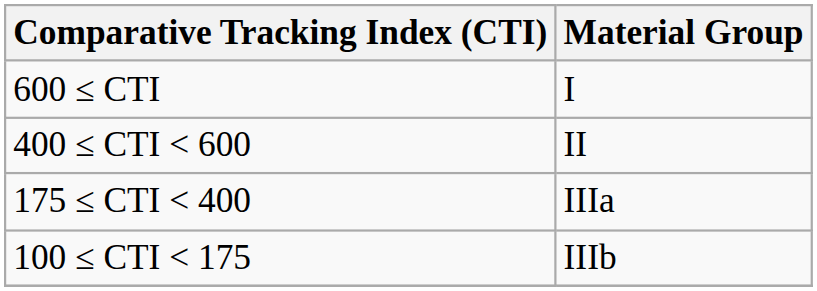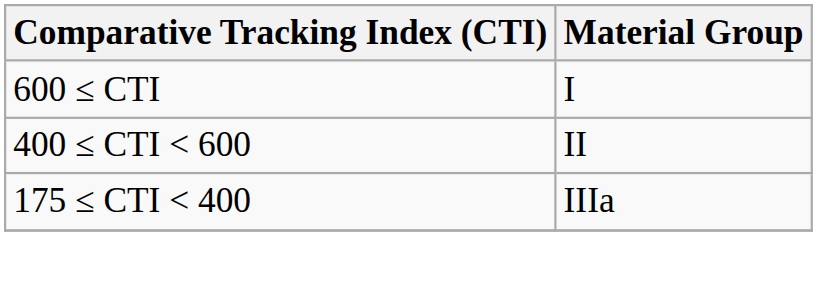 <table class="wikitable">
 <tr>
 <th>Comparative Tracking Index (CTI)</th>
 <th>Material Group</th>
 </tr>
 <tr>
 <td>600 ≤ CTI</td>
 <td>I</td>
 </tr>
 <tr>
 <td>400 ≤ CTI < 600</td>
 <td>II</td>
 </tr>
 <tr>
 <td>175 ≤ CTI < 400</td>
 <td>IIIa</td>
 </tr>
 <tr>
-<td>100 ≤ CTI < 175</td>
-<td>IIIb</td>
-</tr>
-<tr>
 </tr>
 </table>
